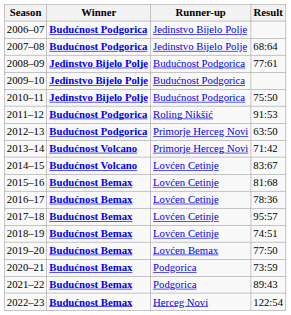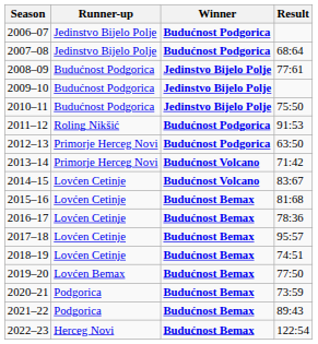 <table class="wikitable">
 <tr>
 <th>Season</th>
+<th>Runner-up</th>
 <th>Winner</th>
-<th>Runner-up</th>
 <th>Result</th>
 </tr>
 <tr>
 <td>2006–07</td>
+<td><a href='#'>Jedinstvo Bijelo Polje</a></td>
 <td><strong><a href='#'>Budućnost Podgorica</a></strong></td>
-<td><a href='#'>Jedinstvo Bijelo Polje</a></td>
 <td></td>
 </tr>
 <tr>
 <td>2007–08</td>
+<td><a href='#'>Jedinstvo Bijelo Polje</a></td>
 <td><strong><a href='#'>Budućnost Podgorica</a></strong></td>
-<td><a href='#'>Jedinstvo Bijelo Polje</a></td>
 <td>68:64</td>
 </tr>
 <tr>
 <td>2008–09</td>
+<td><a href='#'>Budućnost Podgorica</a></td>
 <td><strong><a href='#'>Jedinstvo Bijelo Polje</a></strong></td>
-<td><a href='#'>Budućnost Podgorica</a></td>
 <td>77:61</td>
 </tr>
 <tr>
 <td>2009–10</td>
+<td><a href='#'>Budućnost Podgorica</a></td>
 <td><strong><a href='#'>Jedinstvo Bijelo Polje</a></strong></td>
-<td><a href='#'>Budućnost Podgorica</a></td>
 <td></td>
 </tr>
 <tr>
 <td>2010–11</td>
+<td><a href='#'>Budućnost Podgorica</a></td>
 <td><strong><a href='#'>Jedinstvo Bijelo Polje</a></strong></td>
-<td><a href='#'>Budućnost Podgorica</a></td>
 <td>75:50</td>
 </tr>
 <tr>
 <td>2011–12</td>
+<td><a href='#'>Roling Nikšić</a></td>
 <td><strong><a href='#'>Budućnost Podgorica</a></strong></td>
-<td><a href='#'>Roling Nikšić</a></td>
 <td>91:53</td>
 </tr>
 <tr>
 <td>2012–13</td>
+<td><a href='#'>Primorje Herceg Novi</a></td>
 <td><strong><a href='#'>Budućnost Podgorica</a></strong></td>
-<td><a href='#'>Primorje Herceg Novi</a></td>
 <td>63:50</td>
 </tr>
 <tr>
 <td>2013–14</td>
+<td><a href='#'>Primorje Herceg Novi</a></td>
 <td><strong><a href='#'>Budućnost Volcano</a></strong></td>
-<td><a href='#'>Primorje Herceg Novi</a></td>
 <td>71:42</td>
 </tr>
 <tr>
 <td>2014–15</td>
+<td><a href='#'>Lovćen Cetinje</a></td>
 <td><strong><a href='#'>Budućnost Volcano</a></strong></td>
-<td><a href='#'>Lovćen Cetinje</a></td>
 <td>83:67</td>
 </tr>
 <tr>
 <td>2015–16</td>
+<td><a href='#'>Lovćen Cetinje</a></td>
 <td><strong><a href='#'>Budućnost Bemax</a></strong></td>
-<td><a href='#'>Lovćen Cetinje</a></td>
 <td>81:68</td>
 </tr>
 <tr>
 <td>2016–17</td>
+<td><a href='#'>Lovćen Cetinje</a></td>
 <td><strong><a href='#'>Budućnost Bemax</a></strong></td>
-<td><a href='#'>Lovćen Cetinje</a></td>
 <td>78:36</td>
 </tr>
 <tr>
 <td>2017–18</td>
+<td><a href='#'>Lovćen Cetinje</a></td>
 <td><strong><a href='#'>Budućnost Bemax</a></strong></td>
-<td><a href='#'>Lovćen Cetinje</a></td>
 <td>95:57</td>
 </tr>
 <tr>
 <td>2018–19</td>
+<td><a href='#'>Lovćen Cetinje</a></td>
 <td><strong><a href='#'>Budućnost Bemax</a></strong></td>
-<td><a href='#'>Lovćen Cetinje</a></td>
 <td>74:51</td>
 </tr>
 <tr>
 <td>2019–20</td>
+<td><a href='#'>Lovćen Bemax</a></td>
 <td><strong><a href='#'>Budućnost Bemax</a></strong></td>
-<td><a href='#'>Lovćen Bemax</a></td>
 <td>77:50</td>
 </tr>
 <tr>
 <td>2020–21</td>
+<td><a href='#'>Podgorica</a></td>
 <td><strong><a href='#'>Budućnost Bemax</a></strong></td>
-<td><a href='#'>Podgorica</a></td>
 <td>73:59</td>
 </tr>
 <tr>
 <td>2021–22</td>
+<td><a href='#'>Podgorica</a></td>
 <td><strong><a href='#'>Budućnost Bemax</a></strong></td>
-<td><a href='#'>Podgorica</a></td>
 <td>89:43</td>
 </tr>
 <tr>
 <td>2022–23</td>
+<td><a href='#'>Herceg Novi</a></td>
 <td><strong><a href='#'>Budućnost Bemax</a></strong></td>
-<td><a href='#'>Herceg Novi</a></td>
 <td>122:54</td>
 </tr>
 </table>
